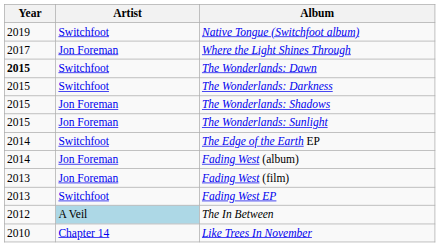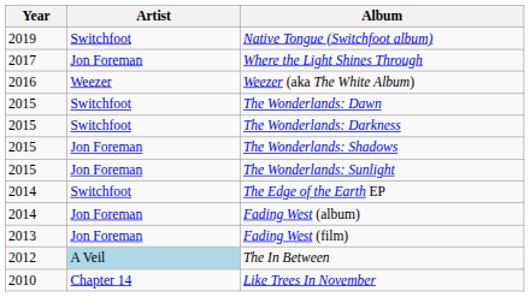 <table class="wikitable">
 <tr>
 <th scope="col" style="width:4em;">Year</th>
 <th scope="col" style="width:12em;">Artist</th>
 <th scope="col" style="width:20em;">Album</th>
 </tr>
 <tr>
 <td>2019</td>
 <td><a href='#'>Switchfoot</a></td>
 <td><em><a href='#'>Native Tongue (Switchfoot album)</a></em></td>
 </tr>
 <tr>
 <td>2017</td>
 <td><a href='#'>Jon Foreman</a></td>
 <td><em><a href='#'>Where the Light Shines Through</a></em></td>
 </tr>
 <tr>
-<td><strong>2015</strong></td>
+<td>2016</td>
+<td><a href='#'>Weezer</a></td>
+<td><em><a href='#'>Weezer</a></em> (aka <em>The White Album</em>)</td>
+</tr>
+<tr>
+<td>2015</td>
 <td><a href='#'>Switchfoot</a></td>
 <td><em><a href='#'>The Wonderlands: Dawn</a></em></td>
 </tr>
 <tr>
 <td>2015</td>
 <td><a href='#'>Switchfoot</a></td>
 <td><em><a href='#'>The Wonderlands: Darkness</a></em></td>
 </tr>
 <tr>
 <td>2015</td>
 <td><a href='#'>Jon Foreman</a></td>
 <td><em><a href='#'>The Wonderlands: Shadows</a></em></td>
 </tr>
 <tr>
 <td>2015</td>
 <td><a href='#'>Jon Foreman</a></td>
 <td><em><a href='#'>The Wonderlands: Sunlight</a></em></td>
 </tr>
 <tr>
 <td>2014</td>
 <td><a href='#'>Switchfoot</a></td>
 <td><em><a href='#'>The Edge of the Earth</a></em> EP</td>
 </tr>
 <tr>
 <td>2014</td>
 <td><a href='#'>Jon Foreman</a></td>
 <td><em><a href='#'>Fading West</a></em> (album)</td>
 </tr>
 <tr>
 <td>2013</td>
 <td><a href='#'>Jon Foreman</a></td>
 <td><em><a href='#'>Fading West</a></em> (film)</td>
 </tr>
 <tr>
-<td>2013</td>
-<td><a href='#'>Switchfoot</a></td>
-<td><em><a href='#'>Fading West EP</a></em></td>
-</tr>
-<tr>
 <td>2012</td>
 <td style="background: lightblue;">A Veil</td>
 <td><em>The In Between</em></td>
 </tr>
 <tr>
 <td>2010</td>
 <td><a href='#'>Chapter 14</a></td>
 <td><em><a href='#'>Like Trees In November</a></em></td>
 </tr>
 </table>
